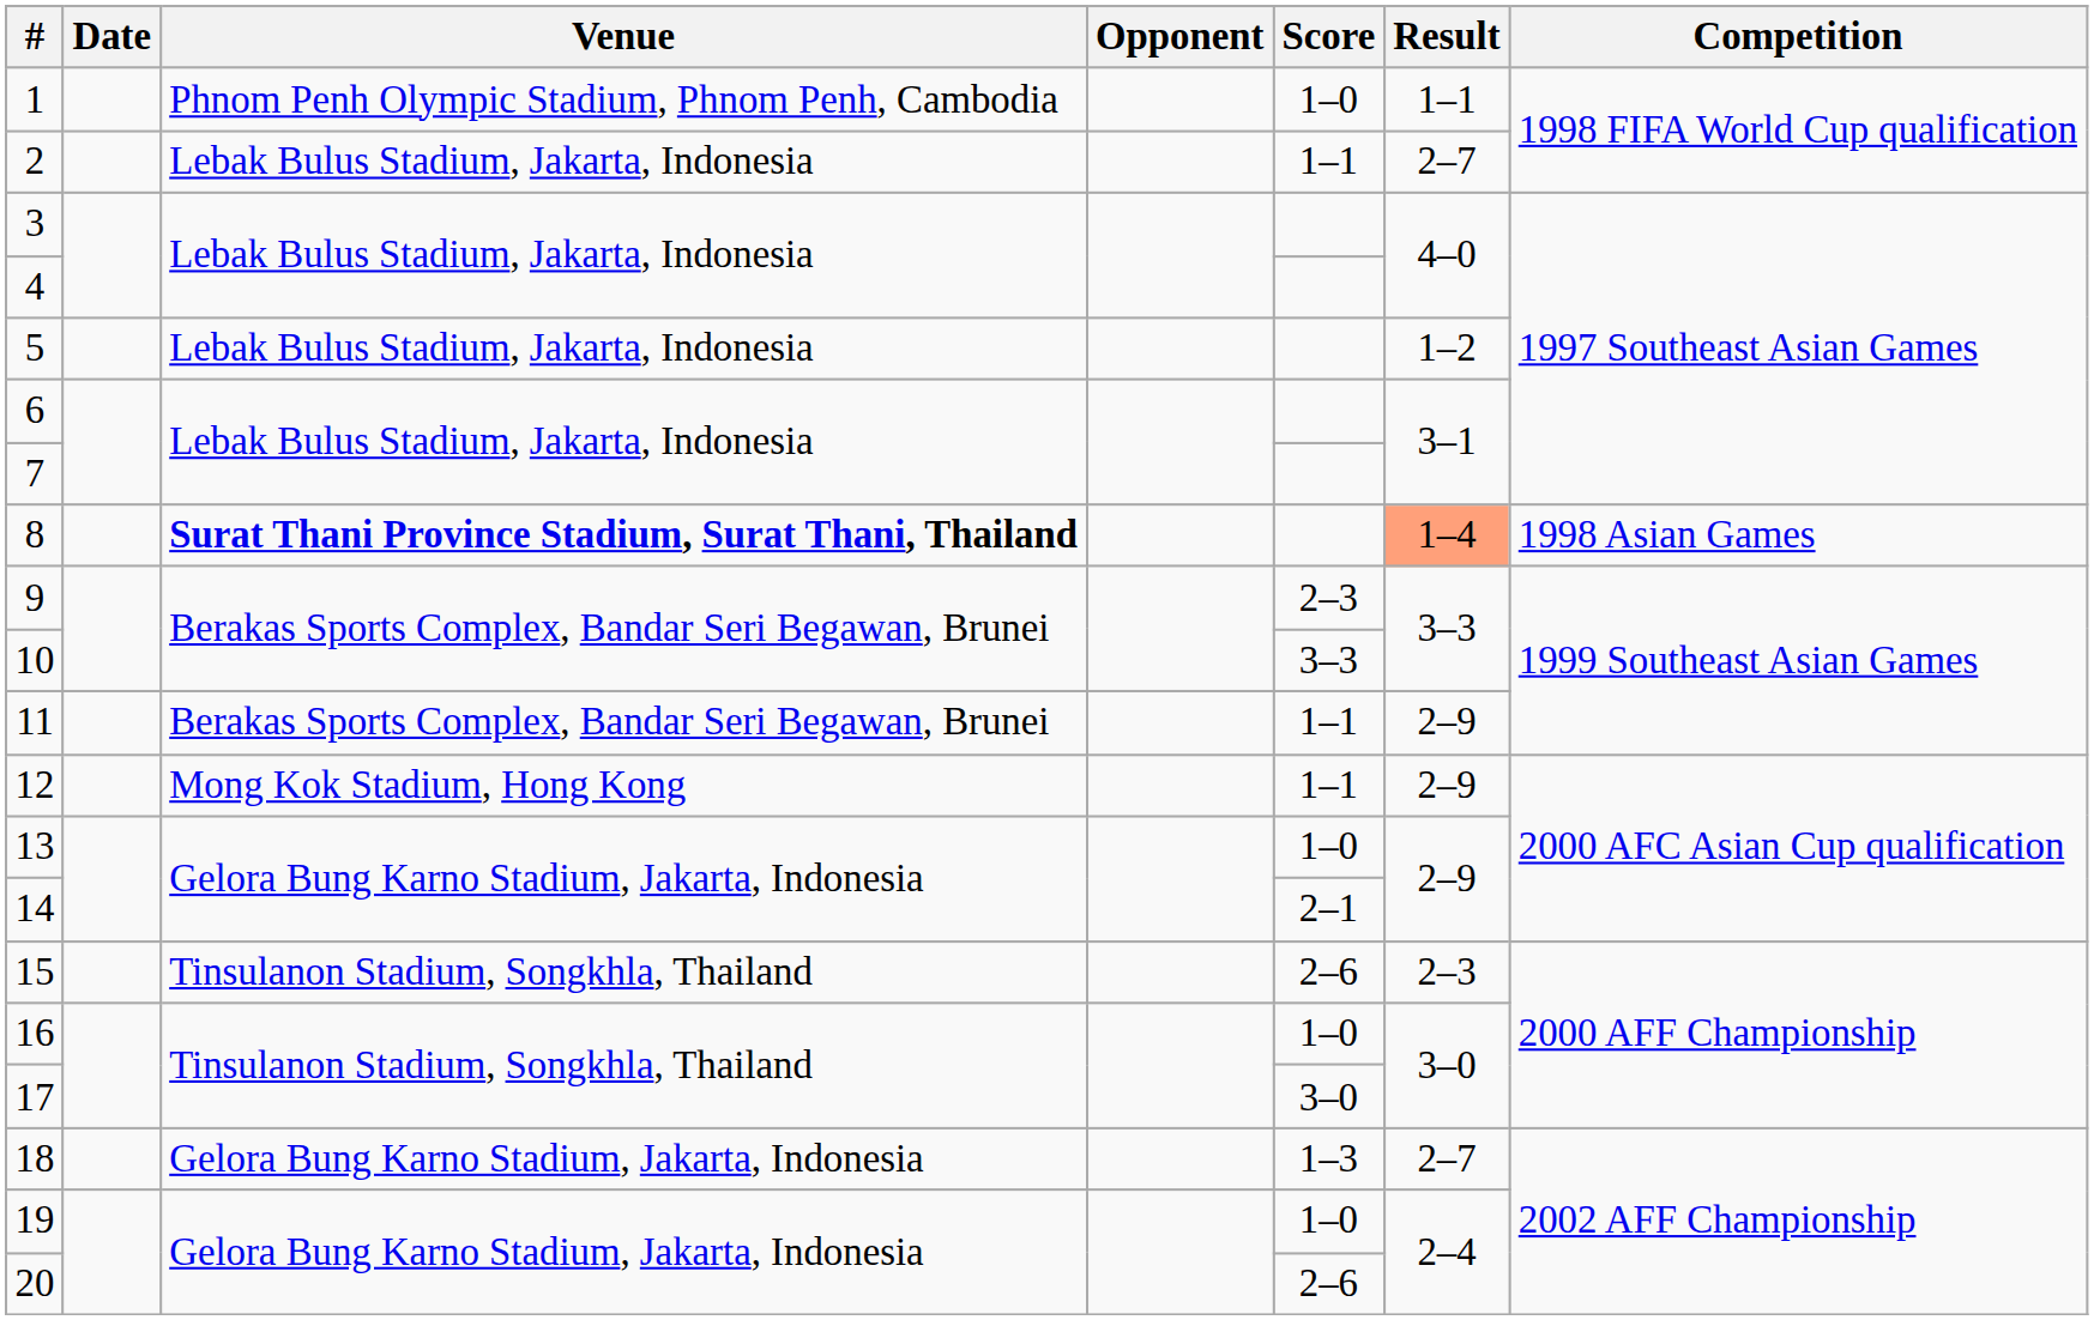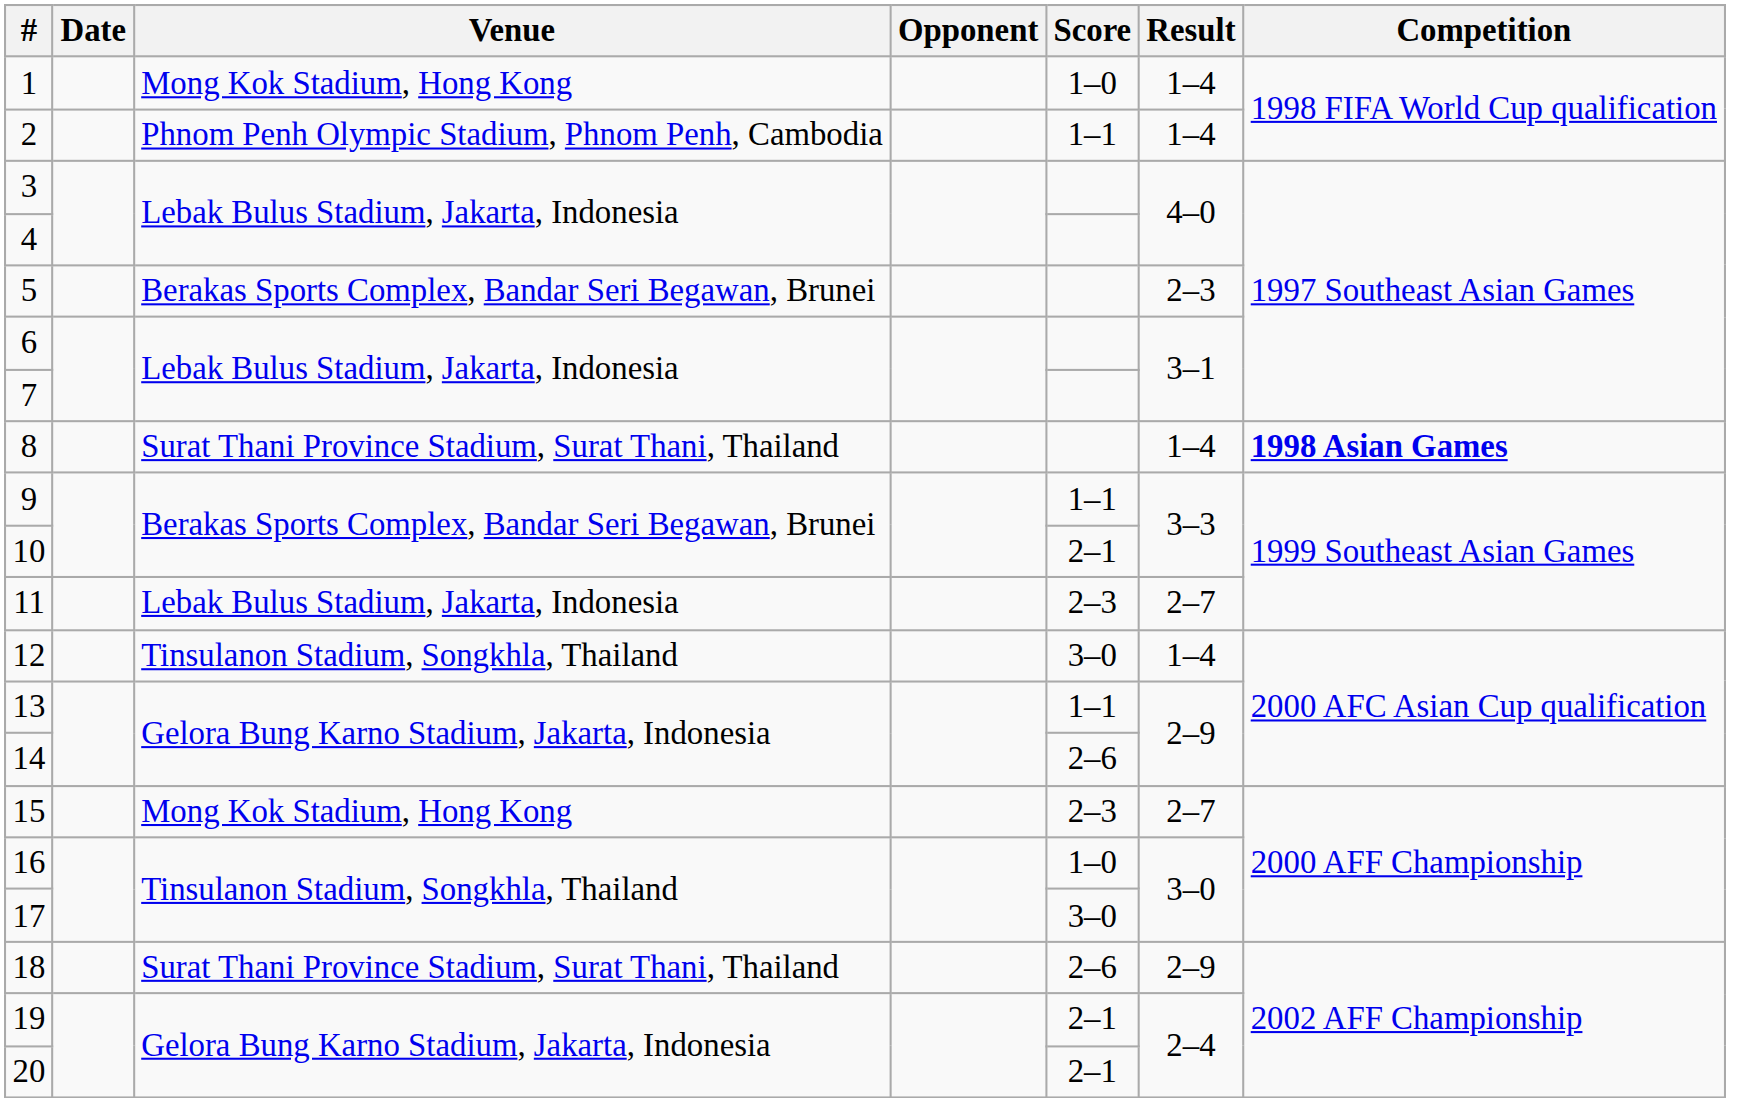 <table class="wikitable sortable">
 <tr>
 <th>#</th>
 <th>Date</th>
 <th>Venue</th>
 <th>Opponent</th>
 <th>Score</th>
 <th>Result</th>
 <th>Competition</th>
 </tr>
 <tr>
 <td align="center">1</td>
 <td></td>
-<td><a href='#'>Phnom Penh Olympic Stadium</a>, <a href='#'>Phnom Penh</a>, Cambodia</td>
+<td><a href='#'>Mong Kok Stadium</a>, <a href='#'>Hong Kong</a></td>
 <td></td>
 <td align="center">1–0</td>
-<td align="center">1–1</td>
+<td align="center">1–4</td>
 <td rowspan=2><a href='#'>1998 FIFA World Cup qualification</a></td>
 </tr>
 <tr>
 <td align="center">2</td>
 <td></td>
-<td><a href='#'>Lebak Bulus Stadium</a>, <a href='#'>Jakarta</a>, Indonesia</td>
+<td><a href='#'>Phnom Penh Olympic Stadium</a>, <a href='#'>Phnom Penh</a>, Cambodia</td>
 <td></td>
 <td align="center">1–1</td>
-<td align="center">2–7</td>
+<td align="center">1–4</td>
 </tr>
 <tr>
 <td align="center">3</td>
 <td rowspan=2></td>
 <td rowspan=2><a href='#'>Lebak Bulus Stadium</a>, <a href='#'>Jakarta</a>, Indonesia</td>
 <td rowspan=2></td>
 <td align="center"></td>
 <td rowspan=2 align="center">4–0</td>
 <td rowspan=5><a href='#'>1997 Southeast Asian Games</a></td>
 </tr>
 <tr>
 <td align="center">4</td>
 <td align="center"></td>
 </tr>
 <tr>
 <td align="center">5</td>
 <td></td>
-<td><a href='#'>Lebak Bulus Stadium</a>, <a href='#'>Jakarta</a>, Indonesia</td>
+<td><a href='#'>Berakas Sports Complex</a>, <a href='#'>Bandar Seri Begawan</a>, Brunei</td>
 <td></td>
 <td align="center"></td>
-<td align="center">1–2</td>
+<td align="center">2–3</td>
 </tr>
 <tr>
 <td align="center">6</td>
 <td rowspan=2></td>
 <td rowspan=2><a href='#'>Lebak Bulus Stadium</a>, <a href='#'>Jakarta</a>, Indonesia</td>
 <td rowspan=2></td>
 <td align="center"></td>
 <td rowspan=2 align="center">3–1</td>
 </tr>
 <tr>
 <td align="center">7</td>
 <td align="center"></td>
 </tr>
 <tr>
 <td align="center">8</td>
 <td></td>
-<td><strong><a href='#'>Surat Thani Province Stadium</a>, <a href='#'>Surat Thani</a>, Thailand</strong></td>
+<td><a href='#'>Surat Thani Province Stadium</a>, <a href='#'>Surat Thani</a>, Thailand</td>
 <td></td>
 <td align="center"></td>
-<td align="center" style="background: lightsalmon;">1–4</td>
-<td><a href='#'>1998 Asian Games</a></td>
+<td align="center">1–4</td>
+<td><strong><a href='#'>1998 Asian Games</a></strong></td>
 </tr>
 <tr>
 <td align="center">9</td>
 <td rowspan=2></td>
 <td rowspan=2><a href='#'>Berakas Sports Complex</a>, <a href='#'>Bandar Seri Begawan</a>, Brunei</td>
 <td rowspan=2></td>
-<td align="center">2–3</td>
+<td align="center">1–1</td>
 <td rowspan=2 align="center">3–3</td>
 <td rowspan=3><a href='#'>1999 Southeast Asian Games</a></td>
 </tr>
 <tr>
 <td align="center">10</td>
-<td align="center">3–3</td>
+<td align="center">2–1</td>
 </tr>
 <tr>
 <td align="center">11</td>
 <td></td>
-<td><a href='#'>Berakas Sports Complex</a>, <a href='#'>Bandar Seri Begawan</a>, Brunei</td>
+<td><a href='#'>Lebak Bulus Stadium</a>, <a href='#'>Jakarta</a>, Indonesia</td>
 <td></td>
-<td align="center">1–1</td>
-<td align="center">2–9</td>
+<td align="center">2–3</td>
+<td align="center">2–7</td>
 </tr>
 <tr>
 <td align="center">12</td>
 <td></td>
-<td><a href='#'>Mong Kok Stadium</a>, <a href='#'>Hong Kong</a></td>
+<td><a href='#'>Tinsulanon Stadium</a>, <a href='#'>Songkhla</a>, Thailand</td>
 <td></td>
-<td align="center">1–1</td>
-<td align="center">2–9</td>
+<td align="center">3–0</td>
+<td align="center">1–4</td>
 <td rowspan=3><a href='#'>2000 AFC Asian Cup qualification</a></td>
 </tr>
 <tr>
 <td align="center">13</td>
 <td rowspan=2></td>
 <td rowspan=2><a href='#'>Gelora Bung Karno Stadium</a>, <a href='#'>Jakarta</a>, Indonesia</td>
 <td rowspan=2></td>
-<td align="center">1–0</td>
+<td align="center">1–1</td>
 <td rowspan=2 align="center">2–9</td>
 </tr>
 <tr>
 <td align="center">14</td>
-<td align="center">2–1</td>
+<td align="center">2–6</td>
 </tr>
 <tr>
 <td align="center">15</td>
 <td></td>
-<td><a href='#'>Tinsulanon Stadium</a>, <a href='#'>Songkhla</a>, Thailand</td>
+<td><a href='#'>Mong Kok Stadium</a>, <a href='#'>Hong Kong</a></td>
 <td></td>
-<td align="center">2–6</td>
 <td align="center">2–3</td>
+<td align="center">2–7</td>
 <td rowspan=3><a href='#'>2000 AFF Championship</a></td>
 </tr>
 <tr>
 <td align="center">16</td>
 <td rowspan=2></td>
 <td rowspan=2><a href='#'>Tinsulanon Stadium</a>, <a href='#'>Songkhla</a>, Thailand</td>
 <td rowspan=2></td>
 <td align="center">1–0</td>
 <td rowspan=2 align="center">3–0</td>
 </tr>
 <tr>
 <td align="center">17</td>
 <td align="center">3–0</td>
 </tr>
 <tr>
 <td align="center">18</td>
 <td></td>
-<td><a href='#'>Gelora Bung Karno Stadium</a>, <a href='#'>Jakarta</a>, Indonesia</td>
+<td><a href='#'>Surat Thani Province Stadium</a>, <a href='#'>Surat Thani</a>, Thailand</td>
 <td></td>
-<td align="center">1–3</td>
-<td align="center">2–7</td>
+<td align="center">2–6</td>
+<td align="center">2–9</td>
 <td rowspan=3><a href='#'>2002 AFF Championship</a></td>
 </tr>
 <tr>
 <td align="center">19</td>
 <td rowspan=2></td>
 <td rowspan=2><a href='#'>Gelora Bung Karno Stadium</a>, <a href='#'>Jakarta</a>, Indonesia</td>
 <td rowspan=2></td>
-<td align="center">1–0</td>
+<td align="center">2–1</td>
 <td rowspan=2 align="center">2–4</td>
 </tr>
 <tr>
 <td align="center">20</td>
-<td align="center">2–6</td>
+<td align="center">2–1</td>
 </tr>
 <tr>
 </tr>
 </table>
